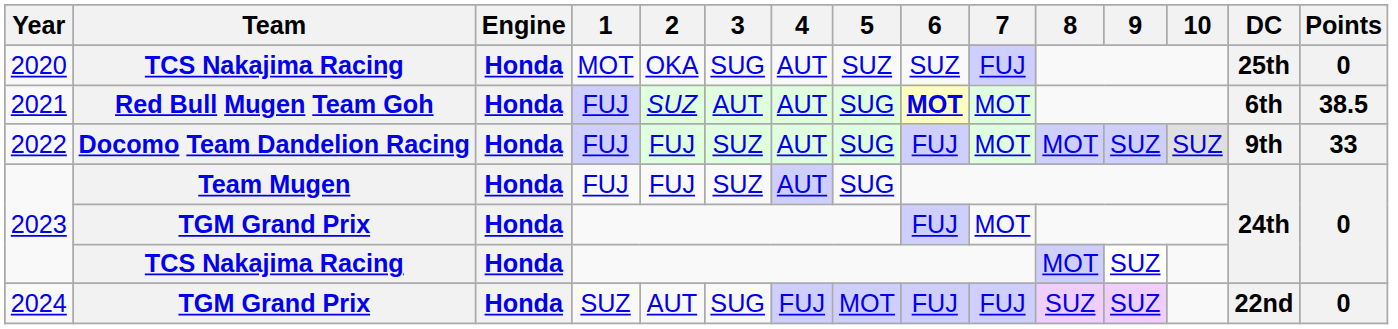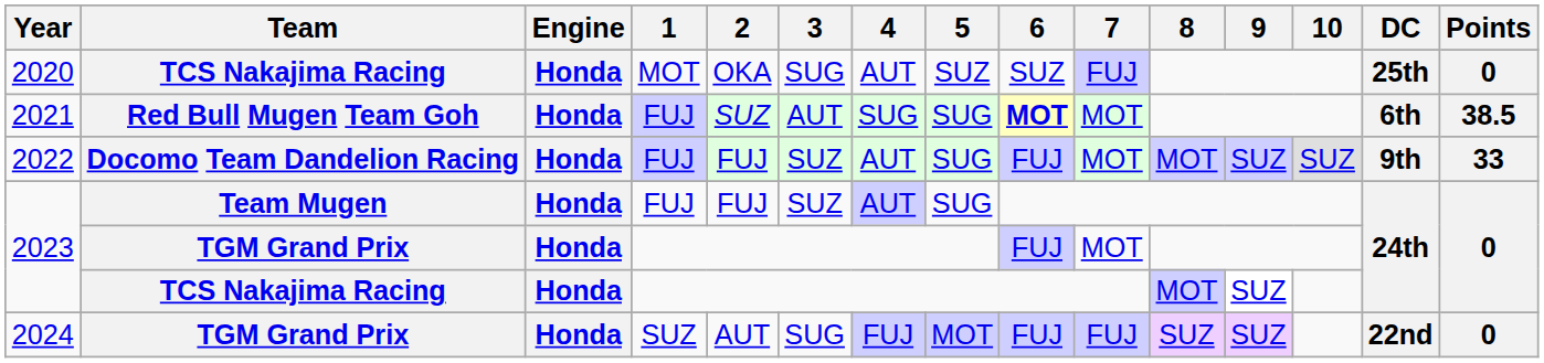 <table class="wikitable" style="text-align:center; font-size:90%">
 <tr>
 <th>Year</th>
 <th>Team</th>
 <th>Engine</th>
 <th>1</th>
 <th>2</th>
 <th>3</th>
 <th>4</th>
 <th>5</th>
 <th>6</th>
 <th>7</th>
 <th>8</th>
 <th>9</th>
 <th>10</th>
 <th>DC</th>
 <th>Points</th>
 </tr>
 <tr>
 <td><a href='#'>2020</a></td>
 <th><a href='#'>TCS Nakajima Racing</a></th>
 <th><a href='#'>Honda</a></th>
 <td><a href='#'>MOT</a></td>
 <td><a href='#'>OKA</a></td>
 <td><a href='#'>SUG</a></td>
 <td><a href='#'>AUT</a></td>
 <td><a href='#'>SUZ</a></td>
 <td><a href='#'>SUZ</a></td>
 <td style="background:#CFCFFF;"><a href='#'>FUJ</a><br></td>
 <td colspan=3></td>
 <th>25th</th>
 <th>0</th>
 </tr>
 <tr>
 <td><a href='#'>2021</a></td>
 <th><a href='#'>Red Bull</a> <a href='#'>Mugen</a> <a href='#'>Team Goh</a></th>
 <th><a href='#'>Honda</a></th>
 <td style="background:#CFCFFF;"><a href='#'>FUJ</a><br></td>
 <td style="background:#DFFFDF;"><em><a href='#'>SUZ</a></em><br></td>
 <td style="background:#DFFFDF;"><a href='#'>AUT</a><br></td>
-<td style="background:#DFFFDF;"><a href='#'>AUT</a><br></td>
+<td style="background:#DFFFDF;"><a href='#'>SUG</a><br></td>
 <td style="background:#DFFFDF;"><a href='#'>SUG</a><br></td>
 <td style="background:#FFFFBF;"><strong><a href='#'>MOT</a></strong><br></td>
 <td style="background:#DFFFDF;"><a href='#'>MOT</a><br></td>
 <td colspan=3></td>
 <th>6th</th>
 <th>38.5</th>
 </tr>
 <tr>
 <td><a href='#'>2022</a></td>
 <th><a href='#'>Docomo</a> <a href='#'>Team Dandelion Racing</a></th>
 <th><a href='#'>Honda</a></th>
 <td style="background:#CFCFFF;"><a href='#'>FUJ</a><br></td>
 <td style="background:#DFFFDF;"><a href='#'>FUJ</a><br></td>
 <td style="background:#DFFFDF;"><a href='#'>SUZ</a><br></td>
 <td style="background:#DFFFDF;"><a href='#'>AUT</a><br></td>
 <td style="background:#DFFFDF;"><a href='#'>SUG</a><br></td>
 <td style="background:#CFCFFF;"><a href='#'>FUJ</a><br></td>
 <td style="background:#DFFFDF;"><a href='#'>MOT</a><br></td>
 <td style="background:#CFCFFF;"><a href='#'>MOT</a><br></td>
 <td style="background:#CFCFFF;"><a href='#'>SUZ</a><br></td>
 <td style="background:#DFDFDF;"><a href='#'>SUZ</a><br></td>
 <th>9th</th>
 <th>33</th>
 </tr>
 <tr>
 <td rowspan="3"><a href='#'>2023</a></td>
 <th><a href='#'>Team Mugen</a></th>
 <th><a href='#'>Honda</a></th>
 <td style="background:#;"><a href='#'>FUJ</a></td>
 <td style="background:#;"><a href='#'>FUJ</a></td>
 <td style="background:#;"><a href='#'>SUZ</a></td>
 <td style="background:#CFCFFF;"><a href='#'>AUT</a><br></td>
 <td style="background:#;"><a href='#'>SUG</a></td>
 <td colspan=5></td>
 <th rowspan="3">24th</th>
 <th rowspan="3">0</th>
 </tr>
 <tr>
 <th><a href='#'>TGM Grand Prix</a></th>
 <th><a href='#'>Honda</a></th>
 <td colspan=5></td>
 <td style="background:#CFCFFF;"><a href='#'>FUJ</a><br></td>
 <td style="background:#;"><a href='#'>MOT</a></td>
 <td colspan=3></td>
 </tr>
 <tr>
 <th><a href='#'>TCS Nakajima Racing</a></th>
 <th><a href='#'>Honda</a></th>
 <td colspan=7></td>
 <td style="background:#CFCFFF;"><a href='#'>MOT</a><br></td>
 <td style="background:#FFFFFF;"><a href='#'>SUZ</a><br></td>
 <td></td>
 </tr>
 <tr>
 <td><a href='#'>2024</a></td>
 <th><a href='#'>TGM Grand Prix</a></th>
 <th><a href='#'>Honda</a></th>
 <td><a href='#'>SUZ</a></td>
 <td><a href='#'>AUT</a></td>
 <td><a href='#'>SUG</a></td>
 <td style="background:#CFCFFF;"><a href='#'>FUJ</a><br></td>
 <td style="background:#CFCFFF;"><a href='#'>MOT</a><br></td>
 <td style="background:#CFCFFF;"><a href='#'>FUJ</a><br></td>
 <td style="background:#CFCFFF;"><a href='#'>FUJ</a><br></td>
 <td style="background:#EFCFFF;"><a href='#'>SUZ</a><br></td>
 <td style="background:#EFCFFF;"><a href='#'>SUZ</a><br></td>
 <td></td>
 <th>22nd</th>
 <th>0</th>
 </tr>
 </table>
